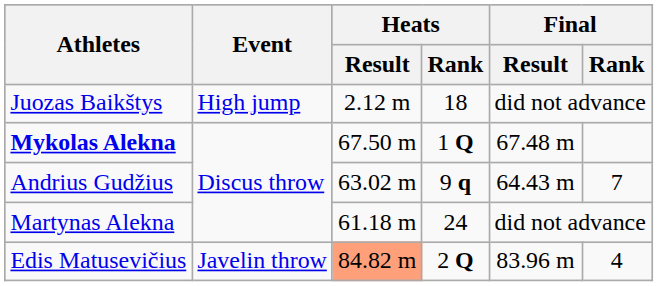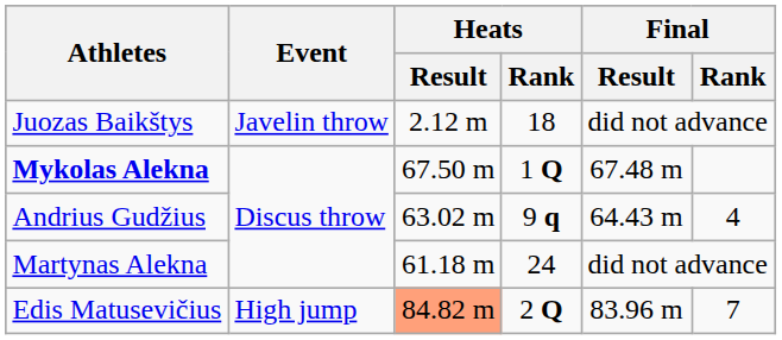 <table class="wikitable" border="1" style="font-size:90%">
 <tr>
 <th rowspan="2">Athletes</th>
 <th rowspan="2">Event</th>
 <th colspan="2">Heats</th>
 <th colspan="2">Final</th>
 </tr>
 <tr>
 <th>Result</th>
 <th>Rank</th>
 <th>Result</th>
 <th>Rank</th>
 </tr>
 <tr align=center>
 <td align=left><a href='#'>Juozas Baikštys</a></td>
-<td align=left><a href='#'>High jump</a></td>
+<td align=left><a href='#'>Javelin throw</a></td>
 <td>2.12 m</td>
 <td>18</td>
 <td align=center colspan=2>did not advance</td>
 </tr>
 <tr align=center>
 <td align=left><strong><a href='#'>Mykolas Alekna</a></strong></td>
 <td align=left rowspan=3><a href='#'>Discus throw</a></td>
 <td>67.50 m</td>
 <td>1 <strong>Q</strong></td>
 <td>67.48 m</td>
 <td></td>
 </tr>
 <tr align=center>
 <td align=left><a href='#'>Andrius Gudžius</a></td>
 <td>63.02 m</td>
 <td>9 <strong>q</strong></td>
 <td>64.43 m</td>
-<td>7</td>
+<td>4</td>
 </tr>
 <tr align=center>
 <td align=left><a href='#'>Martynas Alekna</a></td>
 <td>61.18 m</td>
 <td>24</td>
 <td align=center colspan=2>did not advance</td>
 </tr>
 <tr align=center>
 <td align=left><a href='#'>Edis Matusevičius</a></td>
-<td align=left><a href='#'>Javelin throw</a></td>
+<td align=left><a href='#'>High jump</a></td>
 <td style="background: lightsalmon;">84.82 m</td>
 <td>2 <strong>Q</strong></td>
 <td>83.96 m</td>
-<td>4</td>
+<td>7</td>
 </tr>
 </table>
